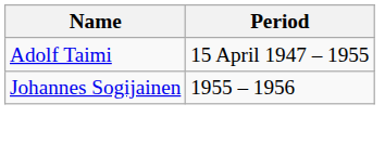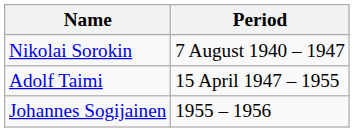 <table class="wikitable">
 <tr>
 <th>Name</th>
 <th>Period</th>
+</tr>
+<tr>
+<td><a href='#'>Nikolai Sorokin</a></td>
+<td>7 August 1940 – 1947</td>
 </tr>
 <tr>
 <td><a href='#'>Adolf Taimi</a></td>
 <td>15 April 1947 – 1955</td>
 </tr>
 <tr>
 <td><a href='#'>Johannes Sogijainen</a></td>
 <td>1955 – 1956</td>
 </tr>
 </table>
